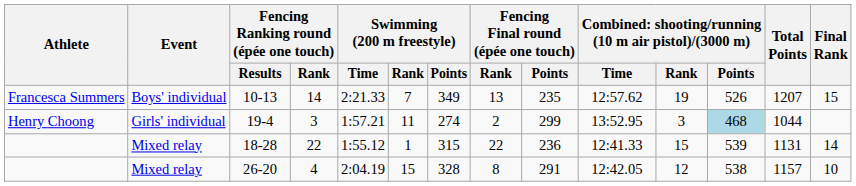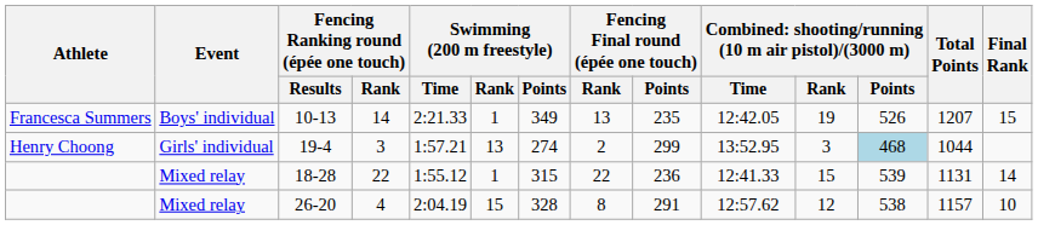 <table class="wikitable" style="font-size:90%;">
 <tr>
 <th rowspan=2>Athlete</th>
 <th rowspan=2>Event</th>
 <th colspan=2>Fencing<br>Ranking round<br><span>(épée one touch)</span></th>
 <th colspan=3>Swimming<br><span>(200 m freestyle)</span></th>
 <th colspan=2>Fencing<br>Final round<br><span>(épée one touch)</span></th>
 <th colspan=3>Combined: shooting/running<br><span>(10 m air pistol)/(3000 m)</span></th>
 <th rowspan=2>Total<br>Points</th>
 <th rowspan=2>Final<br>Rank</th>
 </tr>
 <tr style="font-size:95%">
 <th>Results</th>
 <th>Rank</th>
 <th>Time</th>
 <th>Rank</th>
 <th>Points</th>
 <th>Rank</th>
 <th>Points</th>
 <th>Time</th>
 <th>Rank</th>
 <th>Points</th>
 </tr>
 <tr align=center>
 <td align=left><a href='#'>Francesca Summers</a></td>
 <td align=left><a href='#'>Boys' individual</a></td>
 <td>10-13</td>
 <td>14</td>
 <td>2:21.33</td>
-<td>7</td>
+<td>1</td>
 <td>349</td>
 <td>13</td>
 <td>235</td>
-<td>12:57.62</td>
+<td>12:42.05</td>
 <td>19</td>
 <td>526</td>
 <td>1207</td>
 <td>15</td>
 </tr>
 <tr align=center>
 <td align=left><a href='#'>Henry Choong</a></td>
 <td align=left><a href='#'>Girls' individual</a></td>
 <td>19-4</td>
 <td>3</td>
 <td>1:57.21</td>
-<td>11</td>
+<td>13</td>
 <td>274</td>
 <td>2</td>
 <td>299</td>
 <td>13:52.95</td>
 <td>3</td>
 <td style="background: lightblue;">468</td>
 <td>1044</td>
 <td></td>
 </tr>
 <tr align=center>
 <td align=left><br></td>
 <td align=left><a href='#'>Mixed relay</a></td>
 <td>18-28</td>
 <td>22</td>
 <td>1:55.12</td>
 <td>1</td>
 <td>315</td>
 <td>22</td>
 <td>236</td>
 <td>12:41.33</td>
 <td>15</td>
 <td>539</td>
 <td>1131</td>
 <td>14</td>
 </tr>
 <tr align=center>
 <td align=left><br></td>
 <td align=left><a href='#'>Mixed relay</a></td>
 <td>26-20</td>
 <td>4</td>
 <td>2:04.19</td>
 <td>15</td>
 <td>328</td>
 <td>8</td>
 <td>291</td>
-<td>12:42.05</td>
+<td>12:57.62</td>
 <td>12</td>
 <td>538</td>
 <td>1157</td>
 <td>10</td>
 </tr>
 </table>
